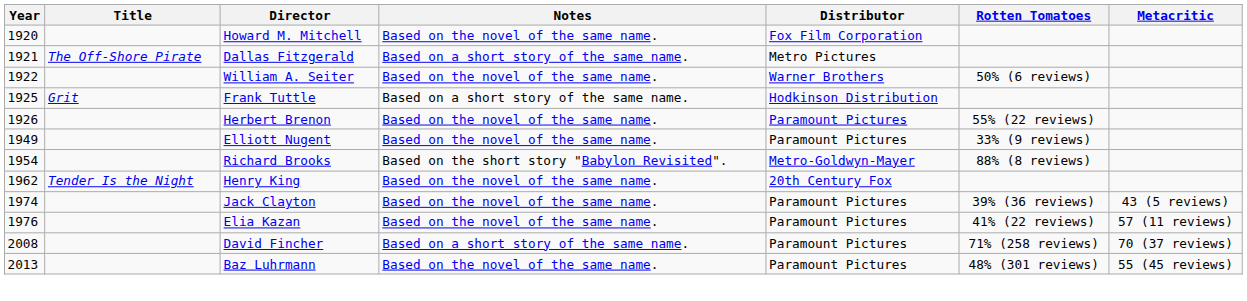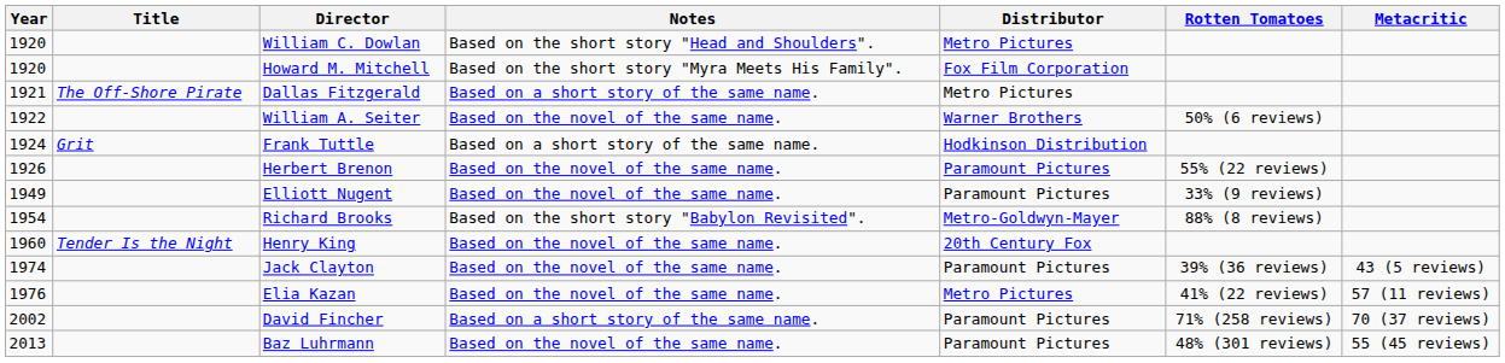 <table class="wikitable sortable" width="100%">
 <tr>
 <th>Year</th>
 <th>Title</th>
 <th class="unsortable">Director</th>
 <th class="unsortable">Notes</th>
 <th class="unsortable">Distributor</th>
 <th><a href='#'>Rotten Tomatoes</a></th>
 <th><a href='#'>Metacritic</a></th>
 </tr>
 <tr>
 <td>1920</td>
 <td></td>
+<td><a href='#'>William C. Dowlan</a></td>
+<td>Based on the short story "<a href='#'>Head and Shoulders</a>".</td>
+<td><a href='#'>Metro Pictures</a></td>
+<td></td>
+<td></td>
+</tr>
+<tr>
+<td>1920</td>
+<td></td>
 <td><a href='#'>Howard M. Mitchell</a></td>
-<td><a href='#'>Based on the novel of the same name</a>.</td>
+<td>Based on the short story "Myra Meets His Family".</td>
 <td><a href='#'>Fox Film Corporation</a></td>
 <td></td>
 <td></td>
 </tr>
 <tr>
 <td>1921</td>
 <td><em><a href='#'>The Off-Shore Pirate</a></em></td>
 <td><a href='#'>Dallas Fitzgerald</a></td>
 <td><a href='#'>Based on a short story of the same name</a>.</td>
 <td>Metro Pictures</td>
 <td></td>
 <td></td>
 </tr>
 <tr>
 <td>1922</td>
 <td></td>
 <td><a href='#'>William A. Seiter</a></td>
 <td><a href='#'>Based on the novel of the same name</a>.<br></td>
 <td><a href='#'>Warner Brothers</a></td>
 <td class="wikitable sortable" style="text-align: center">50% (6 reviews)</td>
 <td></td>
 </tr>
 <tr>
-<td>1925</td>
+<td>1924</td>
 <td><em><a href='#'>Grit</a></em></td>
 <td><a href='#'>Frank Tuttle</a></td>
 <td>Based on a short story of the same name.<br></td>
 <td><a href='#'>Hodkinson Distribution</a></td>
 <td></td>
 <td></td>
 </tr>
 <tr>
 <td>1926</td>
 <td></td>
 <td><a href='#'>Herbert Brenon</a></td>
 <td><a href='#'>Based on the novel of the same name</a>.<br></td>
 <td><a href='#'>Paramount Pictures</a></td>
 <td class="wikitable sortable" style="text-align: center">55% (22 reviews)</td>
 <td></td>
 </tr>
 <tr>
 <td>1949</td>
 <td></td>
 <td><a href='#'>Elliott Nugent</a></td>
 <td><a href='#'>Based on the novel of the same name</a>.</td>
 <td>Paramount Pictures</td>
 <td class="wikitable sortable" style="text-align: center">33% (9 reviews)</td>
 <td></td>
 </tr>
 <tr>
 <td>1954</td>
 <td></td>
 <td><a href='#'>Richard Brooks</a></td>
 <td>Based on the short story "<a href='#'>Babylon Revisited</a>".</td>
 <td><a href='#'>Metro-Goldwyn-Mayer</a></td>
 <td class="wikitable sortable" style="text-align: center">88% (8 reviews)</td>
 <td></td>
 </tr>
 <tr>
-<td>1962</td>
+<td>1960</td>
 <td><em><a href='#'>Tender Is the Night</a></em></td>
 <td><a href='#'>Henry King</a></td>
 <td><a href='#'>Based on the novel of the same name</a>.</td>
 <td><a href='#'>20th Century Fox</a></td>
 <td></td>
 <td></td>
 </tr>
 <tr>
 <td>1974</td>
 <td></td>
 <td><a href='#'>Jack Clayton</a></td>
 <td><a href='#'>Based on the novel of the same name</a>.</td>
 <td>Paramount Pictures</td>
 <td class="wikitable sortable" style="text-align: center">39% (36 reviews)</td>
 <td class="wikitable sortable" style="text-align: center">43 (5 reviews)</td>
 </tr>
 <tr>
 <td>1976</td>
 <td></td>
 <td><a href='#'>Elia Kazan</a></td>
 <td><a href='#'>Based on the novel of the same name</a>.</td>
-<td>Paramount Pictures</td>
+<td><a href='#'>Metro Pictures</a></td>
 <td class="wikitable sortable" style="text-align: center">41% (22 reviews)</td>
 <td class="wikitable sortable" style="text-align: center">57 (11 reviews)</td>
 </tr>
 <tr>
-<td>2008</td>
+<td>2002</td>
 <td></td>
 <td><a href='#'>David Fincher</a></td>
 <td><a href='#'>Based on a short story of the same name</a>.</td>
 <td>Paramount Pictures</td>
 <td class="wikitable sortable" style="text-align: center">71% (258 reviews)</td>
 <td class="wikitable sortable" style="text-align: center">70 (37 reviews)</td>
 </tr>
 <tr>
 <td>2013</td>
 <td></td>
 <td><a href='#'>Baz Luhrmann</a></td>
 <td><a href='#'>Based on the novel of the same name</a>.</td>
 <td>Paramount Pictures</td>
 <td class="wikitable sortable" style="text-align: center">48% (301 reviews)</td>
 <td class="wikitable sortable" style="text-align: center">55 (45 reviews)</td>
 </tr>
 </table>
